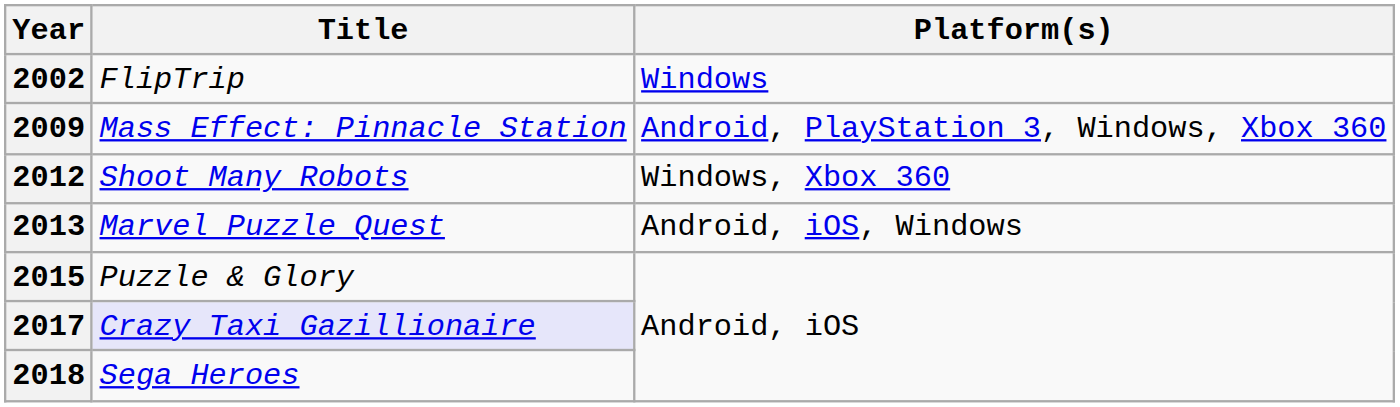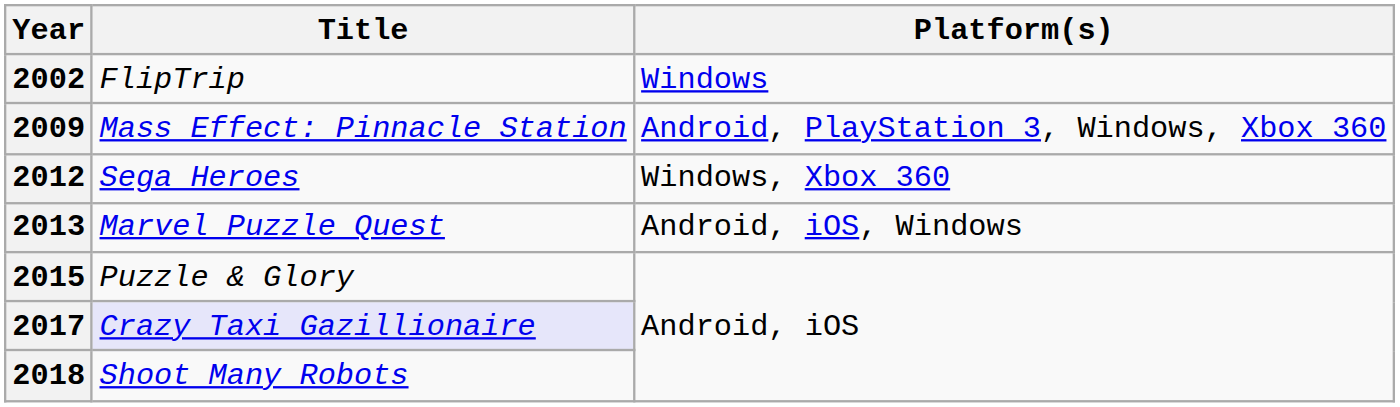 <table class="wikitable sortable plainrowheaders">
 <tr>
 <th scope="col">Year</th>
 <th scope="col">Title</th>
 <th scope="col">Platform(s)</th>
 </tr>
 <tr>
 <th scope="row">2002</th>
 <td><em>FlipTrip</em></td>
 <td><a href='#'>Windows</a></td>
 </tr>
 <tr>
 <th scope="row">2009</th>
 <td><em><a href='#'>Mass Effect: Pinnacle Station</a></em></td>
 <td><a href='#'>Android</a>, <a href='#'>PlayStation 3</a>, Windows, <a href='#'>Xbox 360</a></td>
 </tr>
 <tr>
 <th scope="row">2012</th>
-<td><em><a href='#'>Shoot Many Robots</a></em></td>
+<td><em><a href='#'>Sega Heroes</a></em></td>
 <td>Windows, <a href='#'>Xbox 360</a></td>
 </tr>
 <tr>
 <th scope="row">2013</th>
 <td><em><a href='#'>Marvel Puzzle Quest</a></em></td>
 <td>Android, <a href='#'>iOS</a>, Windows</td>
 </tr>
 <tr>
 <th scope="row">2015</th>
 <td><em>Puzzle & Glory</em></td>
 <td rowspan="3">Android, iOS</td>
 </tr>
 <tr>
 <th scope="row">2017</th>
 <td style="background: lavender;"><em><a href='#'>Crazy Taxi Gazillionaire</a></em></td>
 </tr>
 <tr>
 <th scope="row">2018</th>
-<td><em><a href='#'>Sega Heroes</a></em></td>
+<td><em><a href='#'>Shoot Many Robots</a></em></td>
 </tr>
 </table>
